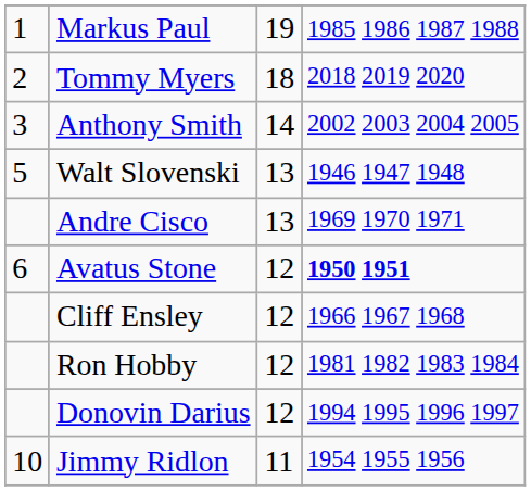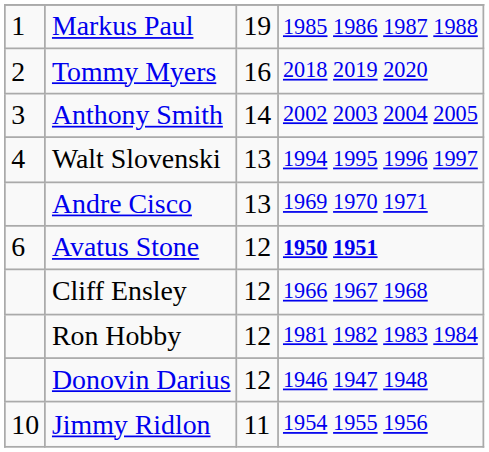 <table class="wikitable">
 <tr>
 </tr>
 <tr>
 <td>1</td>
 <td><a href='#'>Markus Paul</a></td>
 <td>19</td>
 <td style="font-size:80%;"><a href='#'>1985</a> <a href='#'>1986</a> <a href='#'>1987</a> <a href='#'>1988</a></td>
 </tr>
 <tr>
 <td>2</td>
 <td><a href='#'>Tommy Myers</a></td>
-<td>18</td>
+<td>16</td>
 <td style="font-size:80%;"><a href='#'>2018</a> <a href='#'>2019</a> <a href='#'>2020</a></td>
 </tr>
 <tr>
 <td>3</td>
 <td><a href='#'>Anthony Smith</a></td>
 <td>14</td>
 <td style="font-size:80%;"><a href='#'>2002</a> <a href='#'>2003</a> <a href='#'>2004</a> <a href='#'>2005</a></td>
 </tr>
 <tr>
-<td>5</td>
+<td>4</td>
 <td>Walt Slovenski</td>
 <td>13</td>
-<td style="font-size:80%;"><a href='#'>1946</a> <a href='#'>1947</a> <a href='#'>1948</a></td>
+<td style="font-size:80%;"><a href='#'>1994</a> <a href='#'>1995</a> <a href='#'>1996</a> <a href='#'>1997</a></td>
 </tr>
 <tr>
 <td></td>
 <td><a href='#'>Andre Cisco</a></td>
 <td>13</td>
 <td style="font-size:80%;"><a href='#'>1969</a> <a href='#'>1970</a> <a href='#'>1971</a></td>
 </tr>
 <tr>
 <td>6</td>
 <td><a href='#'>Avatus Stone</a></td>
 <td>12</td>
 <td style="font-size:80%;"><strong><a href='#'>1950</a> <a href='#'>1951</a></strong></td>
 </tr>
 <tr>
 <td></td>
 <td>Cliff Ensley</td>
 <td>12</td>
 <td style="font-size:80%;"><a href='#'>1966</a> <a href='#'>1967</a> <a href='#'>1968</a></td>
 </tr>
 <tr>
 <td></td>
 <td>Ron Hobby</td>
 <td>12</td>
 <td style="font-size:80%;"><a href='#'>1981</a> <a href='#'>1982</a> <a href='#'>1983</a> <a href='#'>1984</a></td>
 </tr>
 <tr>
 <td></td>
 <td><a href='#'>Donovin Darius</a></td>
 <td>12</td>
-<td style="font-size:80%;"><a href='#'>1994</a> <a href='#'>1995</a> <a href='#'>1996</a> <a href='#'>1997</a></td>
+<td style="font-size:80%;"><a href='#'>1946</a> <a href='#'>1947</a> <a href='#'>1948</a></td>
 </tr>
 <tr>
 <td>10</td>
 <td><a href='#'>Jimmy Ridlon</a></td>
 <td>11</td>
 <td style="font-size:80%;"><a href='#'>1954</a> <a href='#'>1955</a> <a href='#'>1956</a></td>
 </tr>
 </table>
